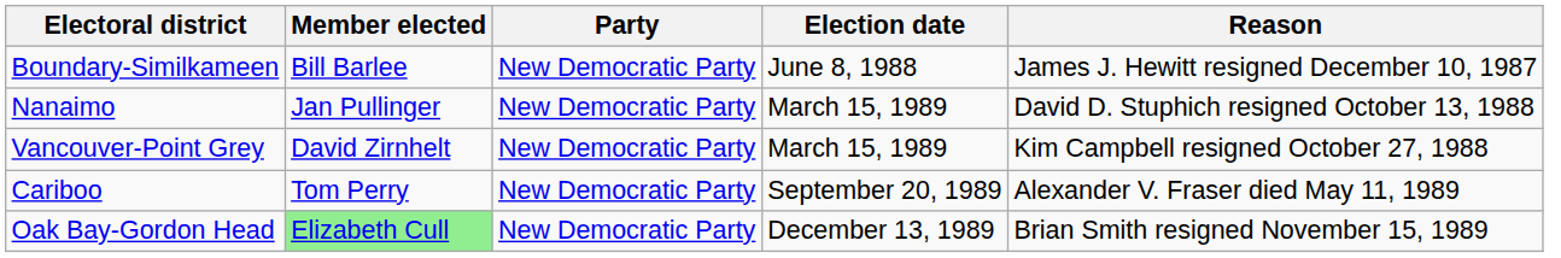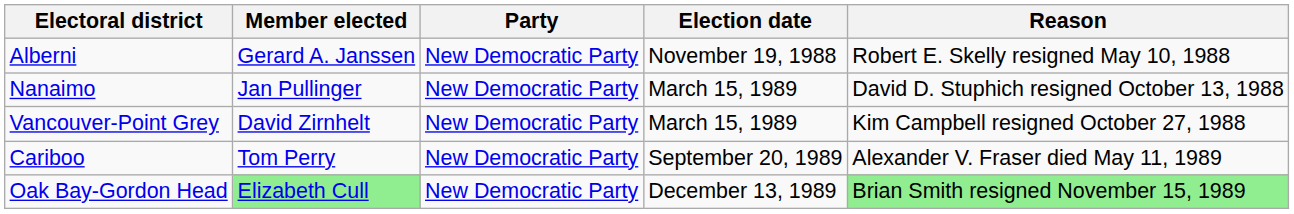 <table class="wikitable sortable">
 <tr>
 <th>Electoral district</th>
 <th>Member elected</th>
 <th>Party</th>
 <th>Election date</th>
 <th>Reason</th>
 </tr>
 <tr>
-<td><a href='#'>Boundary-Similkameen</a></td>
-<td><a href='#'>Bill Barlee</a></td>
+<td><a href='#'>Alberni</a></td>
+<td><a href='#'>Gerard A. Janssen</a></td>
 <td><a href='#'>New Democratic Party</a></td>
-<td>June 8, 1988</td>
-<td>James J. Hewitt resigned December 10, 1987</td>
+<td>November 19, 1988</td>
+<td>Robert E. Skelly resigned May 10, 1988</td>
 </tr>
 <tr>
 <td><a href='#'>Nanaimo</a></td>
 <td><a href='#'>Jan Pullinger</a></td>
 <td><a href='#'>New Democratic Party</a></td>
 <td>March 15, 1989</td>
 <td>David D. Stuphich resigned October 13, 1988</td>
 </tr>
 <tr>
 <td><a href='#'>Vancouver-Point Grey</a></td>
 <td><a href='#'>David Zirnhelt</a></td>
 <td><a href='#'>New Democratic Party</a></td>
 <td>March 15, 1989</td>
 <td>Kim Campbell resigned October 27, 1988</td>
 </tr>
 <tr>
 <td><a href='#'>Cariboo</a></td>
 <td><a href='#'>Tom Perry</a></td>
 <td><a href='#'>New Democratic Party</a></td>
 <td>September 20, 1989</td>
 <td>Alexander V. Fraser died May 11, 1989</td>
 </tr>
 <tr>
 <td><a href='#'>Oak Bay-Gordon Head</a></td>
 <td style="background: lightgreen;"><a href='#'>Elizabeth Cull</a></td>
 <td><a href='#'>New Democratic Party</a></td>
 <td>December 13, 1989</td>
-<td>Brian Smith resigned November 15, 1989</td>
+<td style="background: lightgreen;">Brian Smith resigned November 15, 1989</td>
 </tr>
 </table>
